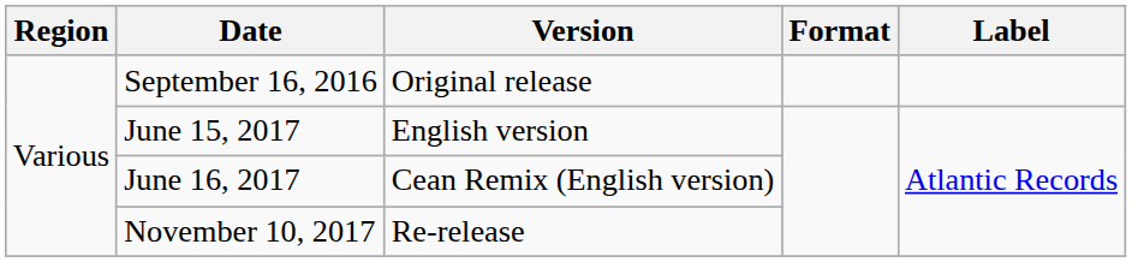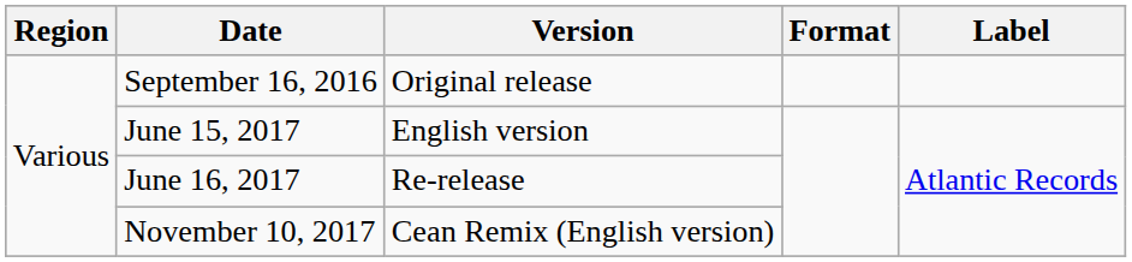 <table class=wikitable>
 <tr>
 <th scope="col">Region</th>
 <th scope="col">Date</th>
 <th scope="col">Version</th>
 <th scope="col">Format</th>
 <th scope="col">Label</th>
 </tr>
 <tr>
 <td rowspan="4">Various</td>
 <td>September 16, 2016</td>
 <td>Original release</td>
 <td></td>
 <td></td>
 </tr>
 <tr>
 <td>June 15, 2017</td>
 <td>English version</td>
 <td rowspan="3"></td>
 <td rowspan="3"><a href='#'>Atlantic Records</a></td>
 </tr>
 <tr>
 <td>June 16, 2017</td>
-<td>Cean Remix (English version)</td>
+<td>Re-release</td>
 </tr>
 <tr>
 <td>November 10, 2017</td>
-<td>Re-release</td>
+<td>Cean Remix (English version)</td>
 </tr>
 </table>
